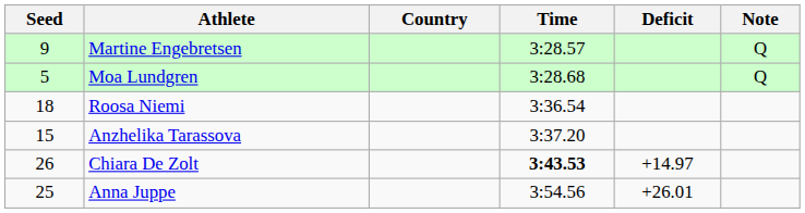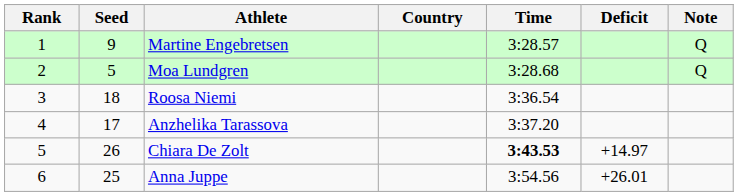 <table class="wikitable sortable" style="text-align:center" width=55%>
 <tr>
+<th>Rank</th>
 <th>Seed</th>
 <th>Athlete</th>
 <th>Country</th>
 <th>Time</th>
 <th>Deficit</th>
 <th>Note</th>
 </tr>
 <tr bgcolor=ccffcc>
+<td>1</td>
 <td>9</td>
 <td align=left><a href='#'>Martine Engebretsen</a></td>
 <td align=left></td>
 <td>3:28.57</td>
 <td></td>
 <td>Q</td>
 </tr>
 <tr bgcolor=ccffcc>
+<td>2</td>
 <td>5</td>
 <td align=left><a href='#'>Moa Lundgren</a></td>
 <td align=left></td>
 <td>3:28.68</td>
 <td></td>
 <td>Q</td>
 </tr>
 <tr>
+<td>3</td>
 <td>18</td>
 <td align="left"><a href='#'>Roosa Niemi</a></td>
 <td align=left></td>
 <td>3:36.54</td>
 <td></td>
 <td></td>
 </tr>
 <tr>
-<td>15</td>
+<td>4</td>
+<td>17</td>
 <td align=left><a href='#'>Anzhelika Tarassova</a></td>
 <td align=left></td>
 <td>3:37.20</td>
 <td></td>
 <td></td>
 </tr>
 <tr>
+<td>5</td>
 <td>26</td>
 <td align=left><a href='#'>Chiara De Zolt</a></td>
 <td align=left></td>
 <td><strong>3:43.53</strong></td>
 <td>+14.97</td>
 <td></td>
 </tr>
 <tr>
+<td>6</td>
 <td>25</td>
 <td align=left><a href='#'>Anna Juppe</a></td>
 <td align=left></td>
 <td>3:54.56</td>
 <td>+26.01</td>
 <td></td>
 </tr>
 </table>
